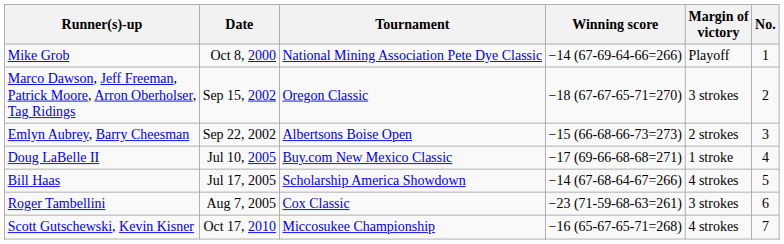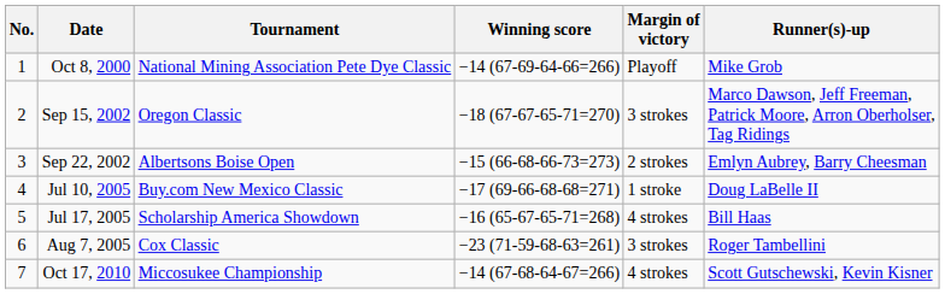 <table class="wikitable" style="font-size:95%;">
 <tr>
-<th>Runner(s)-up</th>
+<th>No.</th>
 <th>Date</th>
 <th>Tournament</th>
 <th>Winning score</th>
 <th>Margin of<br>victory</th>
-<th>No.</th>
+<th>Runner(s)-up</th>
 </tr>
 <tr>
-<td> <a href='#'>Mike Grob</a></td>
+<td align=center>1</td>
 <td align=right>Oct 8, <a href='#'>2000</a></td>
 <td><a href='#'>National Mining Association Pete Dye Classic</a></td>
 <td>−14 (67-69-64-66=266)</td>
 <td>Playoff</td>
-<td align=center>1</td>
+<td> <a href='#'>Mike Grob</a></td>
 </tr>
 <tr>
-<td> <a href='#'>Marco Dawson</a>,  <a href='#'>Jeff Freeman</a>,<br> <a href='#'>Patrick Moore</a>,  <a href='#'>Arron Oberholser</a>,<br> <a href='#'>Tag Ridings</a></td>
+<td align=center>2</td>
 <td align=right>Sep 15, <a href='#'>2002</a></td>
 <td><a href='#'>Oregon Classic</a></td>
 <td>−18 (67-67-65-71=270)</td>
 <td>3 strokes</td>
-<td align=center>2</td>
+<td> <a href='#'>Marco Dawson</a>,  <a href='#'>Jeff Freeman</a>,<br> <a href='#'>Patrick Moore</a>,  <a href='#'>Arron Oberholser</a>,<br> <a href='#'>Tag Ridings</a></td>
 </tr>
 <tr>
-<td> <a href='#'>Emlyn Aubrey</a>,  <a href='#'>Barry Cheesman</a></td>
+<td align=center>3</td>
 <td align=right>Sep 22, 2002</td>
 <td><a href='#'>Albertsons Boise Open</a></td>
 <td>−15 (66-68-66-73=273)</td>
 <td>2 strokes</td>
-<td align=center>3</td>
+<td> <a href='#'>Emlyn Aubrey</a>,  <a href='#'>Barry Cheesman</a></td>
 </tr>
 <tr>
-<td> <a href='#'>Doug LaBelle II</a></td>
+<td align=center>4</td>
 <td align=right>Jul 10, <a href='#'>2005</a></td>
 <td><a href='#'>Buy.com New Mexico Classic</a></td>
 <td>−17 (69-66-68-68=271)</td>
 <td>1 stroke</td>
-<td align=center>4</td>
+<td> <a href='#'>Doug LaBelle II</a></td>
 </tr>
 <tr>
-<td> <a href='#'>Bill Haas</a></td>
+<td align=center>5</td>
 <td align=right>Jul 17, 2005</td>
 <td><a href='#'>Scholarship America Showdown</a></td>
-<td>−14 (67-68-64-67=266)</td>
+<td>−16 (65-67-65-71=268)</td>
 <td>4 strokes</td>
-<td align=center>5</td>
+<td> <a href='#'>Bill Haas</a></td>
 </tr>
 <tr>
-<td> <a href='#'>Roger Tambellini</a></td>
+<td align=center>6</td>
 <td align=right>Aug 7, 2005</td>
 <td><a href='#'>Cox Classic</a></td>
 <td>−23 (71-59-68-63=261)</td>
 <td>3 strokes</td>
-<td align=center>6</td>
+<td> <a href='#'>Roger Tambellini</a></td>
 </tr>
 <tr>
-<td> <a href='#'>Scott Gutschewski</a>,  <a href='#'>Kevin Kisner</a></td>
+<td align=center>7</td>
 <td align=right>Oct 17, <a href='#'>2010</a></td>
 <td><a href='#'>Miccosukee Championship</a></td>
-<td>−16 (65-67-65-71=268)</td>
+<td>−14 (67-68-64-67=266)</td>
 <td>4 strokes</td>
-<td align=center>7</td>
+<td> <a href='#'>Scott Gutschewski</a>,  <a href='#'>Kevin Kisner</a></td>
 </tr>
 </table>
